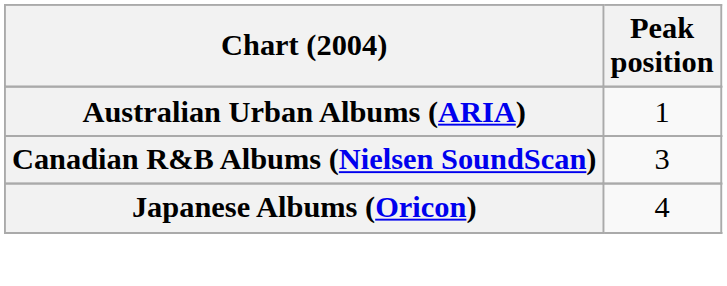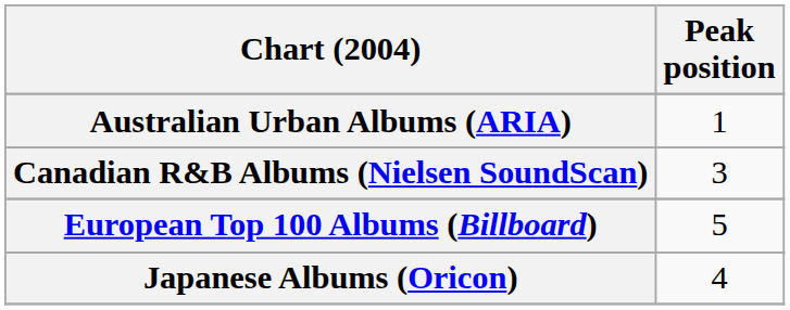 <table class="wikitable sortable plainrowheaders" style="text-align:center;">
 <tr>
 <th scope="col">Chart (2004)</th>
 <th scope="col">Peak<br>position</th>
 </tr>
 <tr>
 </tr>
 <tr>
 <th scope="row">Australian Urban Albums (<a href='#'>ARIA</a>)</th>
 <td>1</td>
 </tr>
 <tr>
 </tr>
 <tr>
 </tr>
 <tr>
 </tr>
 <tr>
 </tr>
 <tr>
 <th scope="row">Canadian R&B Albums (<a href='#'>Nielsen SoundScan</a>)</th>
 <td>3</td>
 </tr>
 <tr>
 </tr>
 <tr>
+</tr>
+<tr>
+<th scope="row"><a href='#'>European Top 100 Albums</a> (<em><a href='#'>Billboard</a></em>)</th>
+<td>5</td>
 </tr>
 <tr>
 </tr>
 <tr>
 </tr>
 <tr>
 </tr>
 <tr>
 </tr>
 <tr>
 <th scope="row">Japanese Albums (<a href='#'>Oricon</a>)</th>
 <td>4</td>
 </tr>
 <tr>
 </tr>
 <tr>
 </tr>
 <tr>
 </tr>
 <tr>
 </tr>
 <tr>
 </tr>
 <tr>
 </tr>
 <tr>
 </tr>
 <tr>
 </tr>
 <tr>
 </tr>
 <tr>
 </tr>
 <tr>
 </tr>
 </table>
